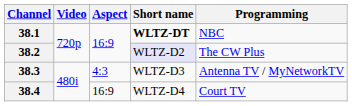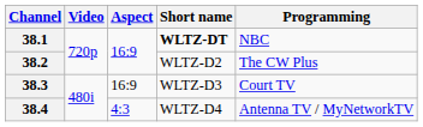 <table class="wikitable">
 <tr>
 <th scope = "col"><a href='#'>Channel</a></th>
 <th scope = "col"><a href='#'>Video</a></th>
 <th scope = "col"><a href='#'>Aspect</a></th>
 <th scope = "col">Short name</th>
 <th scope = "col">Programming</th>
 </tr>
 <tr>
 <th scope = "row">38.1</th>
 <td rowspan=2><a href='#'>720p</a></td>
 <td rowspan=2><a href='#'>16:9</a></td>
 <td><strong>WLTZ-DT</strong></td>
 <td><a href='#'>NBC</a></td>
 </tr>
 <tr>
 <th scope = "row">38.2</th>
-<td style="background: lavender;">WLTZ-D2</td>
+<td>WLTZ-D2</td>
 <td><a href='#'>The CW Plus</a></td>
 </tr>
 <tr>
 <th scope = "row">38.3</th>
 <td rowspan=2><a href='#'>480i</a></td>
-<td><a href='#'>4:3</a></td>
+<td>16:9</td>
 <td>WLTZ-D3</td>
-<td><a href='#'>Antenna TV</a> / <a href='#'>MyNetworkTV</a></td>
+<td><a href='#'>Court TV</a></td>
 </tr>
 <tr>
 <th scope = "row">38.4</th>
-<td>16:9</td>
+<td><a href='#'>4:3</a></td>
 <td>WLTZ-D4</td>
-<td><a href='#'>Court TV</a></td>
+<td><a href='#'>Antenna TV</a> / <a href='#'>MyNetworkTV</a></td>
 </tr>
 </table>
